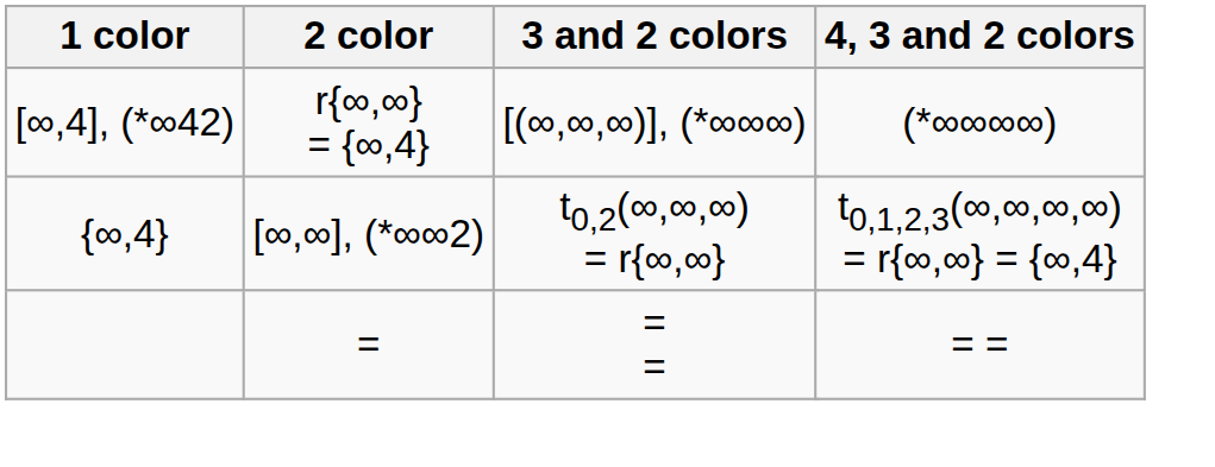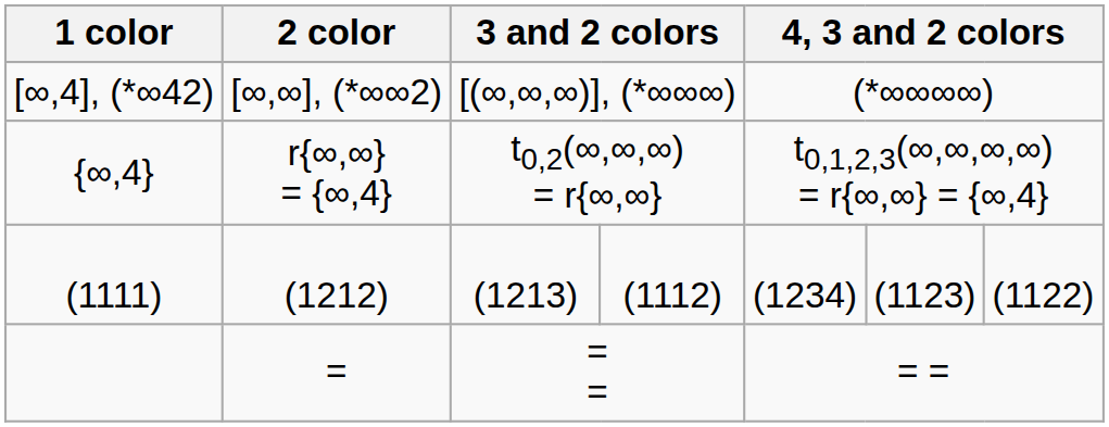 <table class=wikitable>
 <tr>
 <th>1 color</th>
 <th>2 color</th>
 <th colspan=2>3 and 2 colors</th>
 <th colspan=3>4, 3 and 2 colors</th>
 </tr>
 <tr align=center>
 <td>[∞,4], (*∞42)</td>
-<td>r{∞,∞}<br>= {∞,4}</td>
+<td>[∞,∞], (*∞∞2)</td>
 <td colspan=2>[(∞,∞,∞)], (*∞∞∞)</td>
 <td colspan=3>(*∞∞∞∞)</td>
 </tr>
 <tr align=center>
 <td>{∞,4}</td>
-<td>[∞,∞], (*∞∞2)</td>
+<td>r{∞,∞}<br>= {∞,4}</td>
 <td colspan=2>t<sub>0,2</sub>(∞,∞,∞)<br>= r{∞,∞}</td>
 <td colspan=3>t<sub>0,1,2,3</sub>(∞,∞,∞,∞)<br>= r{∞,∞} = {∞,4}</td>
+</tr>
+<tr align=center>
+<td><br>(1111)</td>
+<td><br>(1212)</td>
+<td><br>(1213)</td>
+<td><br>(1112)</td>
+<td><br>(1234)</td>
+<td><br>(1123)</td>
+<td><br>(1122)</td>
 </tr>
 <tr align=center>
 <td></td>
 <td> = </td>
 <td colspan=2> = <br> = </td>
 <td colspan=3> =  = </td>
 </tr>
 </table>
